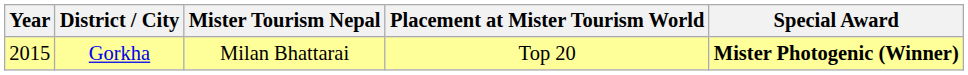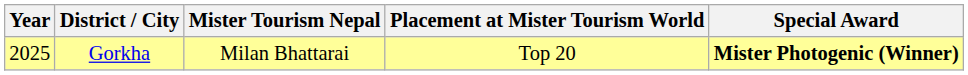 <table class="wikitable">
 <tr>
 <th>Year</th>
 <th>District / City</th>
 <th>Mister Tourism Nepal</th>
 <th>Placement at Mister Tourism World</th>
 <th>Special Award</th>
 </tr>
 <tr align="center" style="background:#FFFF99;">
-<td>2015</td>
+<td>2025</td>
 <td><a href='#'>Gorkha</a></td>
 <td>Milan Bhattarai </td>
 <td>Top 20</td>
 <td><strong>Mister Photogenic (Winner)</strong></td>
 </tr>
 </table>
